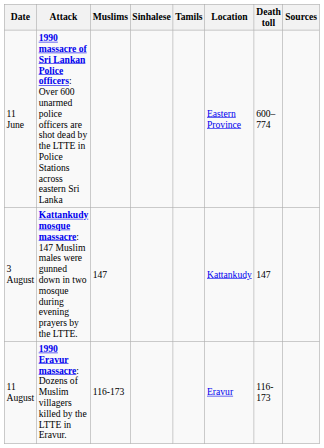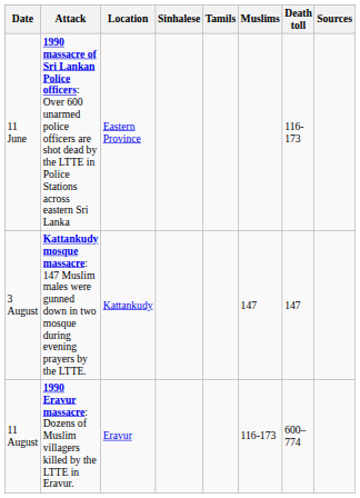 <table class="wikitable" style="width:75%;">
 <tr>
 <th width="10%">Date</th>
 <th width="40%">Attack</th>
-<th width="5%">Muslims</th>
+<th width="15%">Location</th>
 <th width="5%">Sinhalese</th>
 <th width="5%">Tamils</th>
-<th width="15%">Location</th>
+<th width="5%">Muslims</th>
 <th width="5%">Death toll</th>
 <th width="5%">Sources</th>
 </tr>
 <tr>
 <td>11 June</td>
 <td><strong><a href='#'>1990 massacre of Sri Lankan Police officers</a></strong>: Over 600 unarmed police officers are shot dead by the LTTE in Police Stations across eastern Sri Lanka</td>
+<td><a href='#'>Eastern Province</a></td>
 <td></td>
 <td></td>
 <td></td>
-<td><a href='#'>Eastern Province</a></td>
-<td>600–774</td>
+<td>116-173</td>
 <td></td>
 </tr>
 <tr>
 <td>3 August</td>
 <td><strong><a href='#'>Kattankudy mosque massacre</a></strong>: 147 Muslim males were gunned down in two mosque during evening prayers by the LTTE.</td>
-<td>147</td>
+<td><a href='#'>Kattankudy</a></td>
 <td></td>
 <td></td>
-<td><a href='#'>Kattankudy</a></td>
+<td>147</td>
 <td>147</td>
 <td></td>
 </tr>
 <tr>
 <td>11 August</td>
 <td><strong><a href='#'>1990 Eravur massacre</a></strong>: Dozens of Muslim villagers killed by the LTTE in Eravur.</td>
-<td>116-173</td>
+<td><a href='#'>Eravur</a></td>
 <td></td>
 <td></td>
-<td><a href='#'>Eravur</a></td>
 <td>116-173</td>
+<td>600–774</td>
 <td></td>
 </tr>
 </table>
